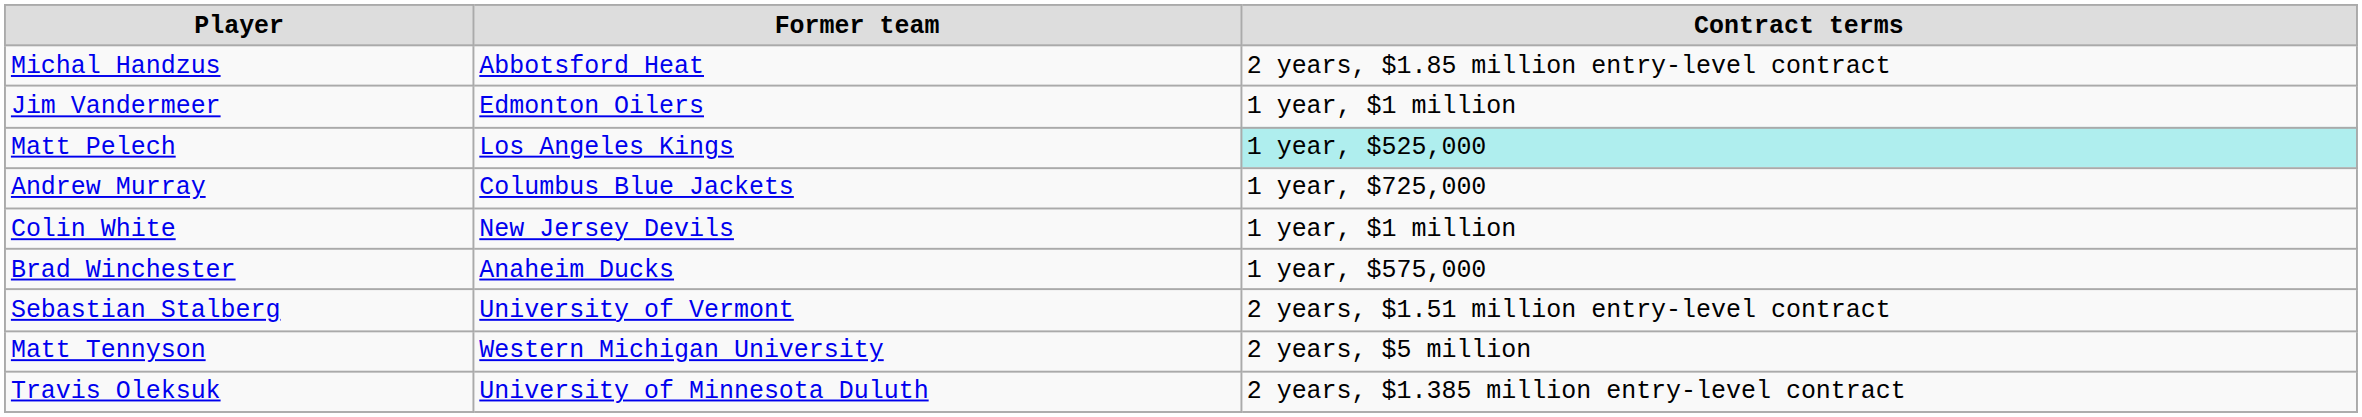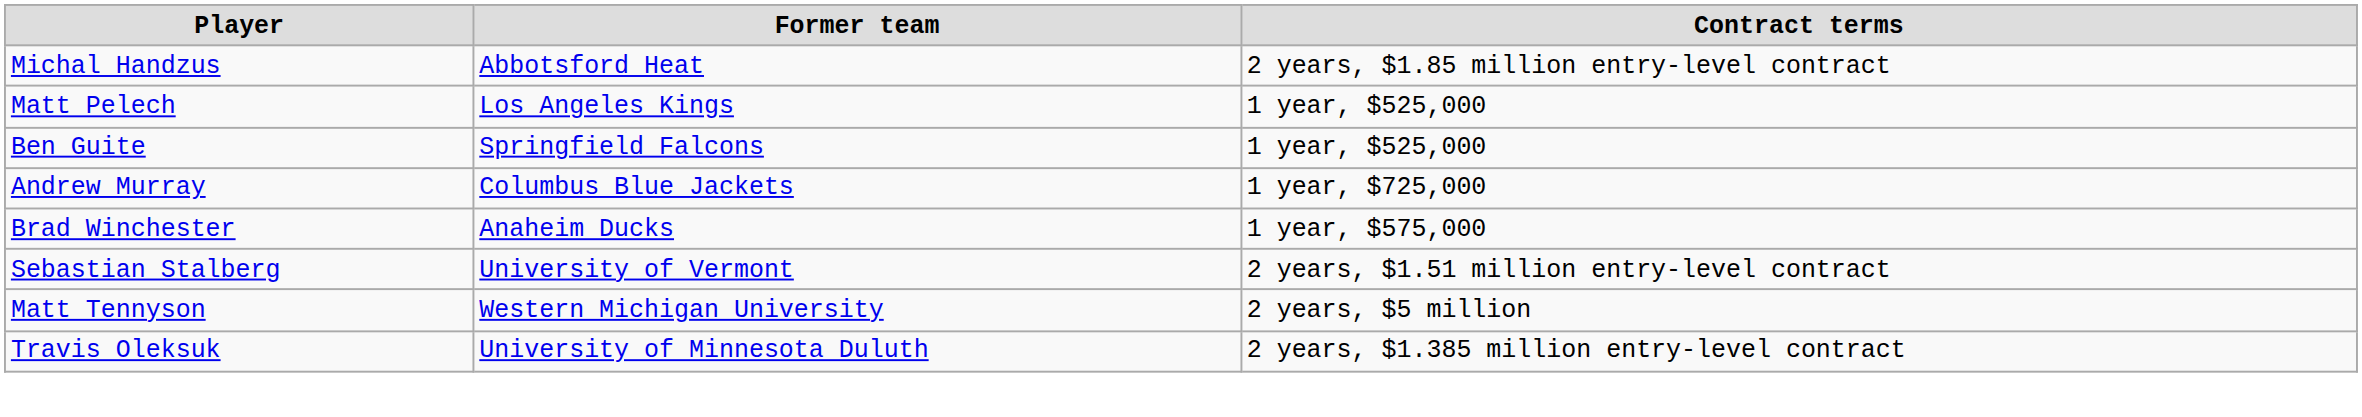 <table class="wikitable" width=97%>
 <tr align="center"  bgcolor="#dddddd">
 <td><strong>Player</strong></td>
 <td><strong>Former team</strong></td>
 <td><strong>Contract terms</strong></td>
 </tr>
 <tr>
 <td><a href='#'>Michal Handzus</a></td>
 <td><a href='#'>Abbotsford Heat</a></td>
 <td>2 years, $1.85 million entry-level contract</td>
 </tr>
 <tr>
-<td><a href='#'>Jim Vandermeer</a></td>
-<td><a href='#'>Edmonton Oilers</a></td>
-<td>1 year, $1 million</td>
+<td><a href='#'>Matt Pelech</a></td>
+<td><a href='#'>Los Angeles Kings</a></td>
+<td>1 year, $525,000</td>
 </tr>
 <tr>
-<td><a href='#'>Matt Pelech</a></td>
-<td><a href='#'>Los Angeles Kings</a></td>
-<td style="background: paleturquoise;">1 year, $525,000</td>
+<td><a href='#'>Ben Guite</a></td>
+<td><a href='#'>Springfield Falcons</a></td>
+<td>1 year, $525,000</td>
 </tr>
 <tr>
 <td><a href='#'>Andrew Murray</a></td>
 <td><a href='#'>Columbus Blue Jackets</a></td>
 <td>1 year, $725,000</td>
-</tr>
-<tr>
-<td><a href='#'>Colin White</a></td>
-<td><a href='#'>New Jersey Devils</a></td>
-<td>1 year, $1 million</td>
 </tr>
 <tr>
 <td><a href='#'>Brad Winchester</a></td>
 <td><a href='#'>Anaheim Ducks</a></td>
 <td>1 year, $575,000</td>
 </tr>
 <tr>
 <td><a href='#'>Sebastian Stalberg</a></td>
 <td><a href='#'>University of Vermont</a></td>
 <td>2 years, $1.51 million entry-level contract</td>
 </tr>
 <tr>
 <td><a href='#'>Matt Tennyson</a></td>
 <td><a href='#'>Western Michigan University</a></td>
 <td>2 years, $5 million</td>
 </tr>
 <tr>
 <td><a href='#'>Travis Oleksuk</a></td>
 <td><a href='#'>University of Minnesota Duluth</a></td>
 <td>2 years, $1.385 million entry-level contract</td>
 </tr>
 </table>
